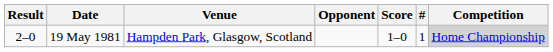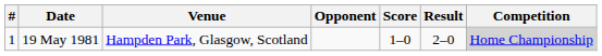 <table class="wikitable sortable">
 <tr>
-<th>Result</th>
+<th>#</th>
 <th>Date</th>
 <th>Venue</th>
 <th>Opponent</th>
 <th>Score</th>
-<th>#</th>
+<th>Result</th>
 <th>Competition</th>
 </tr>
 <tr>
-<td align="center">2–0</td>
+<td>1</td>
 <td>19 May 1981</td>
 <td><a href='#'>Hampden Park</a>, Glasgow, Scotland</td>
 <td></td>
 <td align="center">1–0</td>
-<td>1</td>
+<td align="center">2–0</td>
 <td style="background: lightgrey;"><a href='#'>Home Championship</a></td>
 </tr>
 </table>
